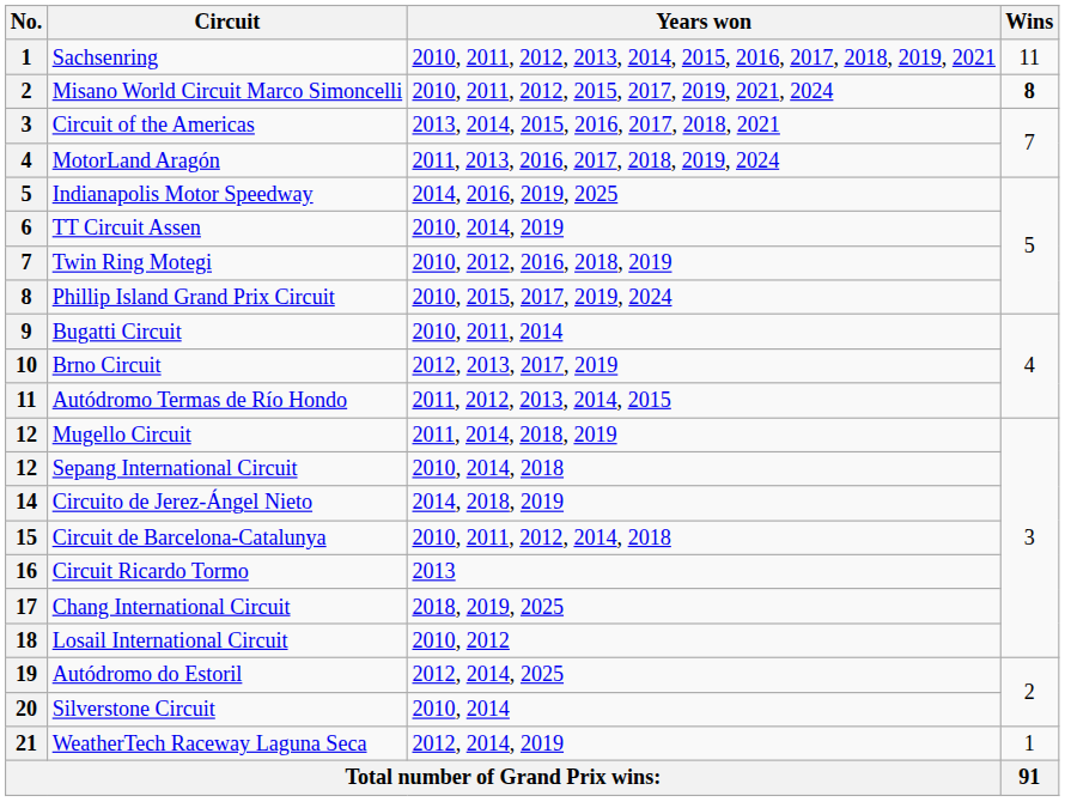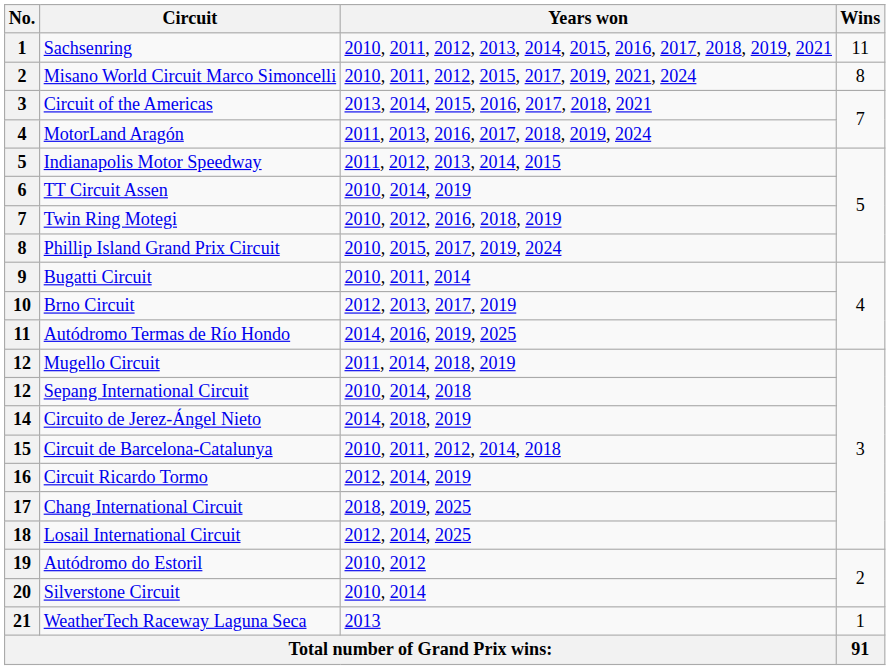 <table class="wikitable">
 <tr>
 <th scope="col">No.</th>
 <th>Circuit</th>
 <th>Years won</th>
 <th>Wins</th>
 </tr>
 <tr>
 <th scope="row">1</th>
 <td><a href='#'>Sachsenring</a></td>
 <td><a href='#'>2010</a>, <a href='#'>2011</a>, <a href='#'>2012</a>, <a href='#'>2013</a>, <a href='#'>2014</a>, <a href='#'>2015</a>, <a href='#'>2016</a>, <a href='#'>2017</a>, <a href='#'>2018</a>, <a href='#'>2019</a>, <a href='#'>2021</a></td>
 <td align=center>11</td>
 </tr>
 <tr>
 <th scope="row">2</th>
 <td><a href='#'>Misano World Circuit Marco Simoncelli</a></td>
 <td><a href='#'>2010</a>, <a href='#'>2011</a>, <a href='#'>2012</a>, <a href='#'>2015</a>, <a href='#'>2017</a>, <a href='#'>2019</a>, <a href='#'>2021</a>, <a href='#'>2024</a></td>
-<td align=center><strong>8</strong></td>
+<td align=center>8</td>
 </tr>
 <tr>
 <th scope="row">3</th>
 <td><a href='#'>Circuit of the Americas</a></td>
 <td><a href='#'>2013</a>, <a href='#'>2014</a>, <a href='#'>2015</a>, <a href='#'>2016</a>, <a href='#'>2017</a>, <a href='#'>2018</a>, <a href='#'>2021</a></td>
 <td rowspan=2 align=center>7</td>
 </tr>
 <tr>
 <th scope="row">4</th>
 <td><a href='#'>MotorLand Aragón</a></td>
 <td><a href='#'>2011</a>, <a href='#'>2013</a>, <a href='#'>2016</a>, <a href='#'>2017</a>, <a href='#'>2018</a>, <a href='#'>2019</a>, <a href='#'>2024</a></td>
 </tr>
 <tr>
 <th scope="row">5</th>
 <td><a href='#'>Indianapolis Motor Speedway</a></td>
-<td><a href='#'>2014</a>, <a href='#'>2016</a>, <a href='#'>2019</a>, <a href='#'>2025</a></td>
+<td><a href='#'>2011</a>, <a href='#'>2012</a>, <a href='#'>2013</a>, <a href='#'>2014</a>, <a href='#'>2015</a></td>
 <td rowspan=4 align=center>5</td>
 </tr>
 <tr>
 <th scope="row">6</th>
 <td><a href='#'>TT Circuit Assen</a></td>
 <td><a href='#'>2010</a>, <a href='#'>2014</a>, <a href='#'>2019</a></td>
 </tr>
 <tr>
 <th scope="row">7</th>
 <td><a href='#'>Twin Ring Motegi</a></td>
 <td><a href='#'>2010</a>, <a href='#'>2012</a>, <a href='#'>2016</a>, <a href='#'>2018</a>, <a href='#'>2019</a></td>
 </tr>
 <tr>
 <th scope="row">8</th>
 <td><a href='#'>Phillip Island Grand Prix Circuit</a></td>
 <td><a href='#'>2010</a>, <a href='#'>2015</a>, <a href='#'>2017</a>, <a href='#'>2019</a>, <a href='#'>2024</a></td>
 </tr>
 <tr>
 <th scope="row">9</th>
 <td><a href='#'>Bugatti Circuit</a></td>
 <td><a href='#'>2010</a>, <a href='#'>2011</a>, <a href='#'>2014</a></td>
 <td rowspan=3 align=center>4</td>
 </tr>
 <tr>
 <th scope="row">10</th>
 <td><a href='#'>Brno Circuit</a></td>
 <td><a href='#'>2012</a>, <a href='#'>2013</a>, <a href='#'>2017</a>, <a href='#'>2019</a></td>
 </tr>
 <tr>
 <th scope="row">11</th>
 <td><a href='#'>Autódromo Termas de Río Hondo</a></td>
-<td><a href='#'>2011</a>, <a href='#'>2012</a>, <a href='#'>2013</a>, <a href='#'>2014</a>, <a href='#'>2015</a></td>
+<td><a href='#'>2014</a>, <a href='#'>2016</a>, <a href='#'>2019</a>, <a href='#'>2025</a></td>
 </tr>
 <tr>
 <th scope="row">12</th>
 <td><a href='#'>Mugello Circuit</a></td>
 <td><a href='#'>2011</a>, <a href='#'>2014</a>, <a href='#'>2018</a>, <a href='#'>2019</a></td>
 <td rowspan=7 align=center>3</td>
 </tr>
 <tr>
 <th scope="row">12</th>
 <td><a href='#'>Sepang International Circuit</a></td>
 <td><a href='#'>2010</a>, <a href='#'>2014</a>, <a href='#'>2018</a></td>
 </tr>
 <tr>
 <th scope="row">14</th>
 <td><a href='#'>Circuito de Jerez-Ángel Nieto</a></td>
 <td><a href='#'>2014</a>, <a href='#'>2018</a>, <a href='#'>2019</a></td>
 </tr>
 <tr>
 <th scope="row">15</th>
 <td><a href='#'>Circuit de Barcelona-Catalunya</a></td>
 <td><a href='#'>2010</a>, <a href='#'>2011</a>, <a href='#'>2012</a>, <a href='#'>2014</a>, <a href='#'>2018</a></td>
 </tr>
 <tr>
 <th scope="row">16</th>
 <td><a href='#'>Circuit Ricardo Tormo</a></td>
-<td><a href='#'>2013</a></td>
+<td><a href='#'>2012</a>, <a href='#'>2014</a>, <a href='#'>2019</a></td>
 </tr>
 <tr>
 <th scope="row">17</th>
 <td><a href='#'>Chang International Circuit</a></td>
 <td><a href='#'>2018</a>, <a href='#'>2019</a>, <a href='#'>2025</a></td>
 </tr>
 <tr>
 <th scope="row">18</th>
 <td><a href='#'>Losail International Circuit</a></td>
-<td><a href='#'>2010</a>, <a href='#'>2012</a></td>
+<td><a href='#'>2012</a>, <a href='#'>2014</a>, <a href='#'>2025</a></td>
 </tr>
 <tr>
 <th scope="row">19</th>
 <td><a href='#'>Autódromo do Estoril</a></td>
-<td><a href='#'>2012</a>, <a href='#'>2014</a>, <a href='#'>2025</a></td>
+<td><a href='#'>2010</a>, <a href='#'>2012</a></td>
 <td rowspan=2 align=center>2</td>
 </tr>
 <tr>
 <th scope="row">20</th>
 <td><a href='#'>Silverstone Circuit</a></td>
 <td><a href='#'>2010</a>, <a href='#'>2014</a></td>
 </tr>
 <tr>
 <th scope="row">21</th>
 <td><a href='#'>WeatherTech Raceway Laguna Seca</a></td>
-<td><a href='#'>2012</a>, <a href='#'>2014</a>, <a href='#'>2019</a></td>
+<td><a href='#'>2013</a></td>
 <td align=center>1</td>
 </tr>
 <tr>
 <th colspan="3">Total number of Grand Prix wins:</th>
 <th scope="row">91</th>
 </tr>
 </table>
